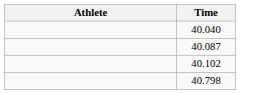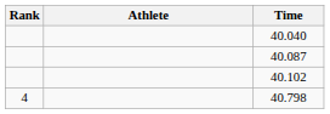 <table class=wikitable style="text-align:center">
 <tr>
+<th width=40>Rank</th>
 <th width=250>Athlete</th>
 <th width=80>Time</th>
 </tr>
 <tr>
+<td></td>
 <td align=left></td>
 <td>40.040</td>
 </tr>
 <tr>
+<td></td>
 <td align=left></td>
 <td>40.087</td>
 </tr>
 <tr>
+<td></td>
 <td align=left></td>
 <td>40.102</td>
 </tr>
 <tr>
+<td>4</td>
 <td align=left></td>
 <td>40.798</td>
 </tr>
 </table>
